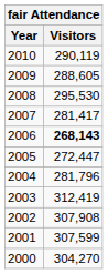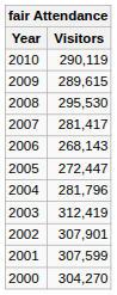 <table class="wikitable">
 <tr>
 <th colspan=2>fair Attendance</th>
 </tr>
 <tr>
 <th>Year</th>
 <th>Visitors</th>
 </tr>
 <tr>
 <td>2010</td>
 <td align=right>290,119</td>
 </tr>
 <tr>
 <td>2009</td>
-<td align=right>288,605</td>
+<td align=right>289,615</td>
 </tr>
 <tr>
 <td>2008</td>
 <td align=right>295,530</td>
 </tr>
 <tr>
 <td>2007</td>
 <td align=right>281,417</td>
 </tr>
 <tr>
 <td>2006</td>
-<td align=right><strong>268,143</strong></td>
+<td align=right>268,143</td>
 </tr>
 <tr>
 <td>2005</td>
 <td align=right>272,447</td>
 </tr>
 <tr>
 <td>2004</td>
 <td align=right>281,796</td>
 </tr>
 <tr>
 <td>2003</td>
 <td align=right>312,419</td>
 </tr>
 <tr>
 <td>2002</td>
-<td align=right>307,908</td>
+<td align=right>307,901</td>
 </tr>
 <tr>
 <td>2001</td>
 <td align=right>307,599</td>
 </tr>
 <tr>
 <td>2000</td>
 <td align=right>304,270</td>
 </tr>
 </table>
